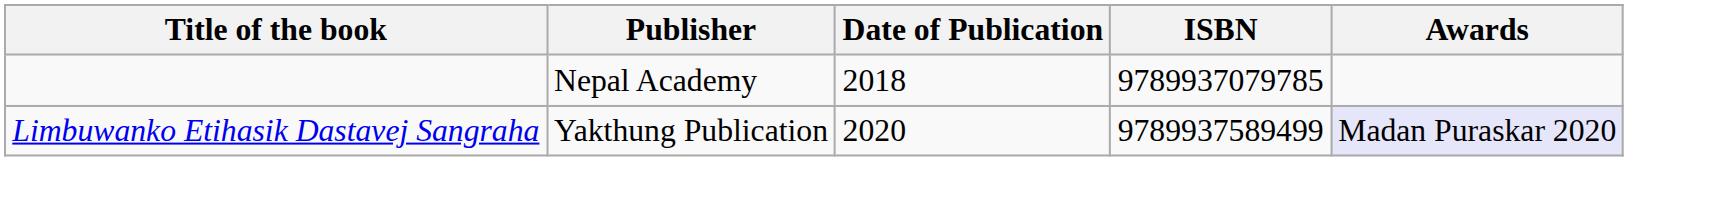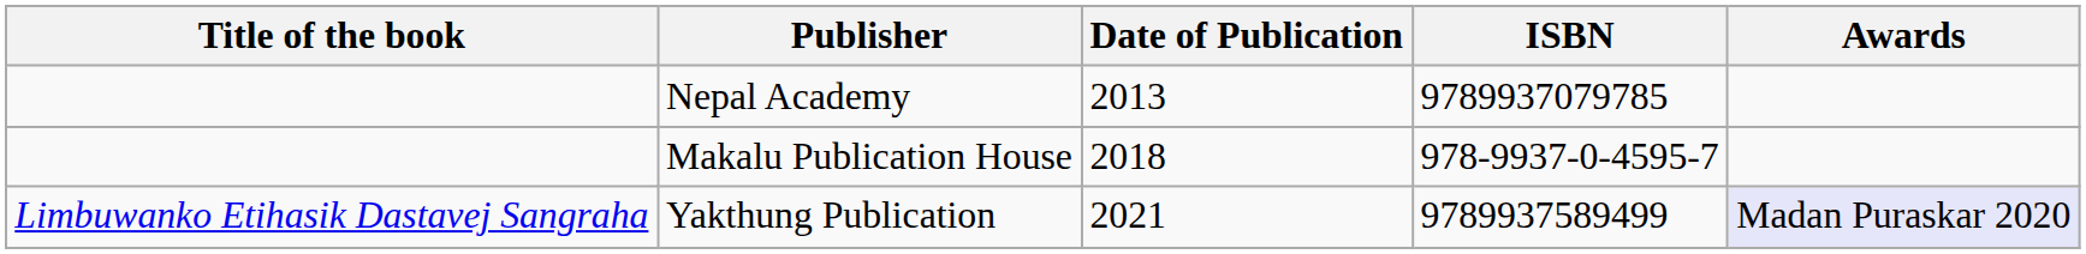 <table class="wikitable">
 <tr>
 <th>Title of the book</th>
 <th>Publisher</th>
 <th>Date of Publication</th>
 <th>ISBN</th>
 <th>Awards</th>
 </tr>
 <tr>
 <td><em></em></td>
 <td>Nepal Academy</td>
+<td>2013</td>
+<td>9789937079785</td>
+<td></td>
+</tr>
+<tr>
+<td><em></em></td>
+<td>Makalu Publication House</td>
 <td>2018</td>
-<td>9789937079785</td>
+<td>978-9937-0-4595-7</td>
 <td></td>
 </tr>
 <tr>
 <td><em><a href='#'>Limbuwanko Etihasik Dastavej Sangraha</a></em></td>
 <td>Yakthung Publication</td>
-<td>2020</td>
+<td>2021</td>
 <td>9789937589499</td>
 <td style="background: lavender;">Madan Puraskar 2020</td>
 </tr>
 </table>
